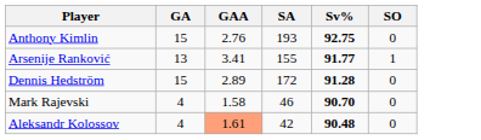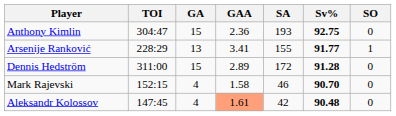 <table class="wikitable sortable" style="text-align:center;">
 <tr>
 <th style="width:170px;">Player</th>
+<th style="width:60px;">TOI</th>
 <th style="width:50px;">GA</th>
 <th style="width:60px;">GAA</th>
 <th style="width:50px;">SA</th>
 <th style="width:60px;">Sv%</th>
 <th style="width:50px;">SO</th>
 </tr>
 <tr>
 <td style="text-align:left;"> <a href='#'>Anthony Kimlin</a></td>
+<td>304:47</td>
 <td>15</td>
-<td>2.76</td>
+<td>2.36</td>
 <td>193</td>
 <td><strong>92.75</strong></td>
 <td>0</td>
 </tr>
 <tr>
 <td style="text-align:left;"> <a href='#'>Arsenije Ranković</a></td>
+<td>228:29</td>
 <td>13</td>
 <td>3.41</td>
 <td>155</td>
 <td><strong>91.77</strong></td>
 <td>1</td>
 </tr>
 <tr>
 <td style="text-align:left;"> <a href='#'>Dennis Hedström</a></td>
+<td>311:00</td>
 <td>15</td>
 <td>2.89</td>
 <td>172</td>
 <td><strong>91.28</strong></td>
 <td>0</td>
 </tr>
 <tr>
 <td style="text-align:left;"> Mark Rajevski</td>
+<td>152:15</td>
 <td>4</td>
 <td>1.58</td>
 <td>46</td>
 <td><strong>90.70</strong></td>
 <td>0</td>
 </tr>
 <tr>
 <td style="text-align:left;"> <a href='#'>Aleksandr Kolossov</a></td>
+<td>147:45</td>
 <td>4</td>
 <td style="background: lightsalmon;">1.61</td>
 <td>42</td>
 <td><strong>90.48</strong></td>
 <td>0</td>
 </tr>
 </table>
